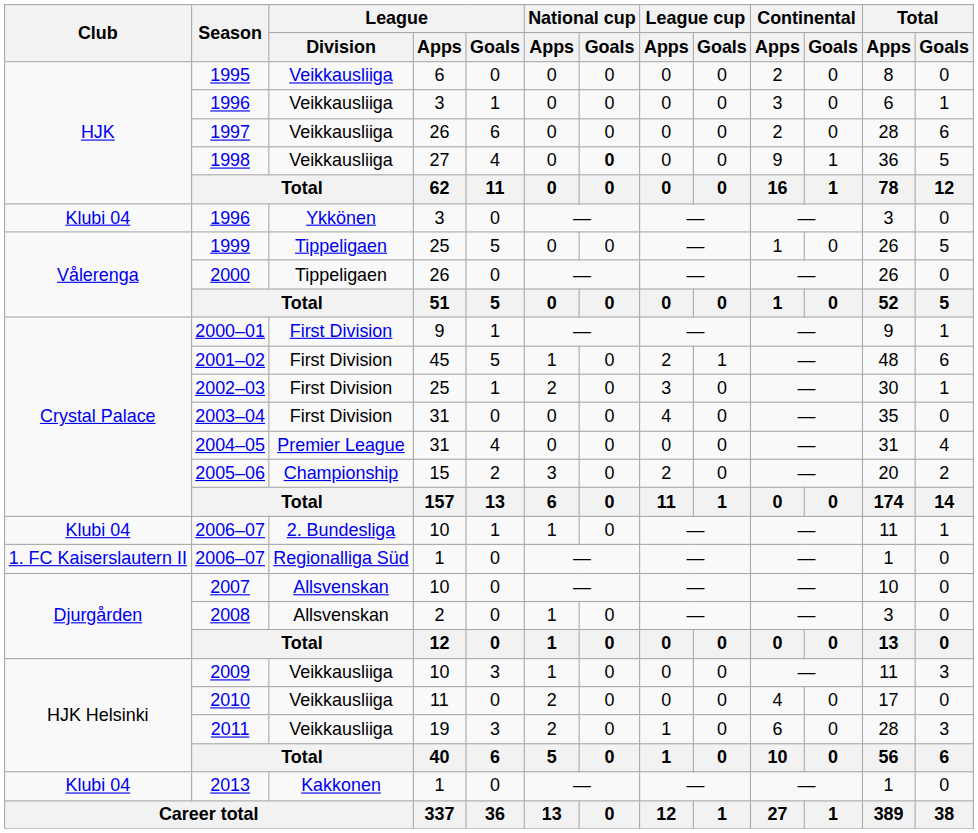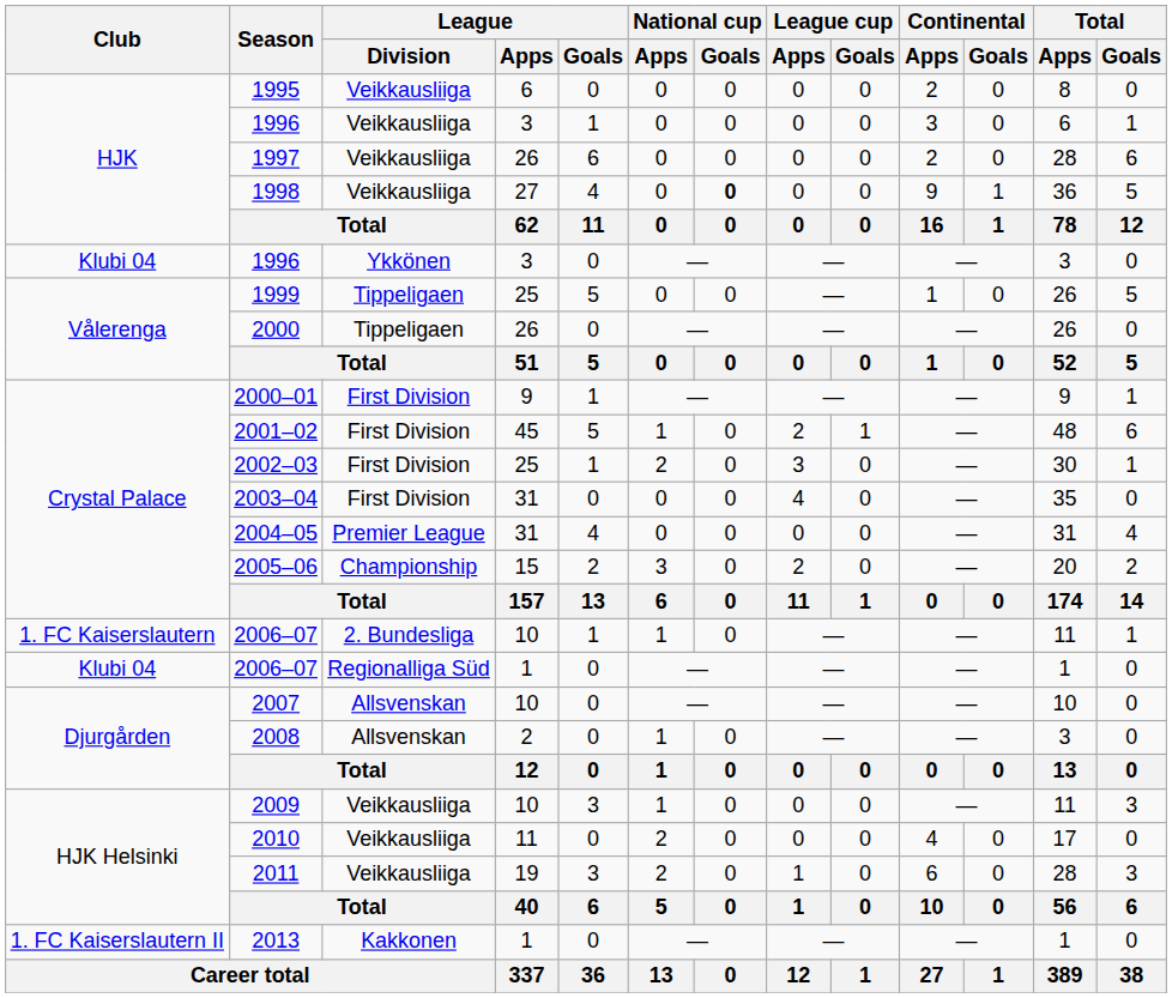 <table class="wikitable" style="text-align:center">
 <tr>
 <th rowspan="2">Club</th>
 <th rowspan="2">Season</th>
 <th colspan="3">League</th>
 <th colspan="2">National cup</th>
 <th colspan="2">League cup</th>
 <th colspan="2">Continental</th>
 <th colspan="2">Total</th>
 </tr>
 <tr>
 <th>Division</th>
 <th>Apps</th>
 <th>Goals</th>
 <th>Apps</th>
 <th>Goals</th>
 <th>Apps</th>
 <th>Goals</th>
 <th>Apps</th>
 <th>Goals</th>
 <th>Apps</th>
 <th>Goals</th>
 </tr>
 <tr>
 <td rowspan="5"><a href='#'>HJK</a></td>
 <td><a href='#'>1995</a></td>
 <td><a href='#'>Veikkausliiga</a></td>
 <td>6</td>
 <td>0</td>
 <td>0</td>
 <td>0</td>
 <td>0</td>
 <td>0</td>
 <td>2</td>
 <td>0</td>
 <td>8</td>
 <td>0</td>
 </tr>
 <tr>
 <td><a href='#'>1996</a></td>
 <td>Veikkausliiga</td>
 <td>3</td>
 <td>1</td>
 <td>0</td>
 <td>0</td>
 <td>0</td>
 <td>0</td>
 <td>3</td>
 <td>0</td>
 <td>6</td>
 <td>1</td>
 </tr>
 <tr>
 <td><a href='#'>1997</a></td>
 <td>Veikkausliiga</td>
 <td>26</td>
 <td>6</td>
 <td>0</td>
 <td>0</td>
 <td>0</td>
 <td>0</td>
 <td>2</td>
 <td>0</td>
 <td>28</td>
 <td>6</td>
 </tr>
 <tr>
 <td><a href='#'>1998</a></td>
 <td>Veikkausliiga</td>
 <td>27</td>
 <td>4</td>
 <td>0</td>
 <td><strong>0</strong></td>
 <td>0</td>
 <td>0</td>
 <td>9</td>
 <td>1</td>
 <td>36</td>
 <td>5</td>
 </tr>
 <tr>
 <th colspan="2">Total</th>
 <th>62</th>
 <th>11</th>
 <th>0</th>
 <th>0</th>
 <th>0</th>
 <th>0</th>
 <th>16</th>
 <th>1</th>
 <th>78</th>
 <th>12</th>
 </tr>
 <tr>
 <td><a href='#'>Klubi 04</a></td>
 <td><a href='#'>1996</a></td>
 <td><a href='#'>Ykkönen</a></td>
 <td>3</td>
 <td>0</td>
 <td colspan="2">—</td>
 <td colspan="2">—</td>
 <td colspan="2">—</td>
 <td>3</td>
 <td>0</td>
 </tr>
 <tr>
 <td rowspan="3"><a href='#'>Vålerenga</a></td>
 <td><a href='#'>1999</a></td>
 <td><a href='#'>Tippeligaen</a></td>
 <td>25</td>
 <td>5</td>
 <td>0</td>
 <td>0</td>
 <td colspan="2">—</td>
 <td>1</td>
 <td>0</td>
 <td>26</td>
 <td>5</td>
 </tr>
 <tr>
 <td><a href='#'>2000</a></td>
 <td>Tippeligaen</td>
 <td>26</td>
 <td>0</td>
 <td colspan="2">—</td>
 <td colspan="2">—</td>
 <td colspan="2">—</td>
 <td>26</td>
 <td>0</td>
 </tr>
 <tr>
 <th colspan="2">Total</th>
 <th>51</th>
 <th>5</th>
 <th>0</th>
 <th>0</th>
 <th>0</th>
 <th>0</th>
 <th>1</th>
 <th>0</th>
 <th>52</th>
 <th>5</th>
 </tr>
 <tr>
 <td rowspan="7"><a href='#'>Crystal Palace</a></td>
 <td><a href='#'>2000–01</a></td>
 <td><a href='#'>First Division</a></td>
 <td>9</td>
 <td>1</td>
 <td colspan="2">—</td>
 <td colspan="2">—</td>
 <td colspan="2">—</td>
 <td>9</td>
 <td>1</td>
 </tr>
 <tr>
 <td><a href='#'>2001–02</a></td>
 <td>First Division</td>
 <td>45</td>
 <td>5</td>
 <td>1</td>
 <td>0</td>
 <td>2</td>
 <td>1</td>
 <td colspan="2">—</td>
 <td>48</td>
 <td>6</td>
 </tr>
 <tr>
 <td><a href='#'>2002–03</a></td>
 <td>First Division</td>
 <td>25</td>
 <td>1</td>
 <td>2</td>
 <td>0</td>
 <td>3</td>
 <td>0</td>
 <td colspan="2">—</td>
 <td>30</td>
 <td>1</td>
 </tr>
 <tr>
 <td><a href='#'>2003–04</a></td>
 <td>First Division</td>
 <td>31</td>
 <td>0</td>
 <td>0</td>
 <td>0</td>
 <td>4</td>
 <td>0</td>
 <td colspan="2">—</td>
 <td>35</td>
 <td>0</td>
 </tr>
 <tr>
 <td><a href='#'>2004–05</a></td>
 <td><a href='#'>Premier League</a></td>
 <td>31</td>
 <td>4</td>
 <td>0</td>
 <td>0</td>
 <td>0</td>
 <td>0</td>
 <td colspan="2">—</td>
 <td>31</td>
 <td>4</td>
 </tr>
 <tr>
 <td><a href='#'>2005–06</a></td>
 <td><a href='#'>Championship</a></td>
 <td>15</td>
 <td>2</td>
 <td>3</td>
 <td>0</td>
 <td>2</td>
 <td>0</td>
 <td colspan="2">—</td>
 <td>20</td>
 <td>2</td>
 </tr>
 <tr>
 <th colspan="2">Total</th>
 <th>157</th>
 <th>13</th>
 <th>6</th>
 <th>0</th>
 <th>11</th>
 <th>1</th>
 <th>0</th>
 <th>0</th>
 <th>174</th>
 <th>14</th>
 </tr>
 <tr>
-<td><a href='#'>Klubi 04</a></td>
+<td><a href='#'>1. FC Kaiserslautern</a></td>
 <td><a href='#'>2006–07</a></td>
 <td><a href='#'>2. Bundesliga</a></td>
 <td>10</td>
 <td>1</td>
 <td>1</td>
 <td>0</td>
 <td colspan="2">—</td>
 <td colspan="2">—</td>
 <td>11</td>
 <td>1</td>
 </tr>
 <tr>
-<td><a href='#'>1. FC Kaiserslautern II</a></td>
+<td><a href='#'>Klubi 04</a></td>
 <td><a href='#'>2006–07</a></td>
 <td><a href='#'>Regionalliga Süd</a></td>
 <td>1</td>
 <td>0</td>
 <td colspan="2">—</td>
 <td colspan="2">—</td>
 <td colspan="2">—</td>
 <td>1</td>
 <td>0</td>
 </tr>
 <tr>
 <td rowspan="3"><a href='#'>Djurgården</a></td>
 <td><a href='#'>2007</a></td>
 <td><a href='#'>Allsvenskan</a></td>
 <td>10</td>
 <td>0</td>
 <td colspan="2">—</td>
 <td colspan="2">—</td>
 <td colspan="2">—</td>
 <td>10</td>
 <td>0</td>
 </tr>
 <tr>
 <td><a href='#'>2008</a></td>
 <td>Allsvenskan</td>
 <td>2</td>
 <td>0</td>
 <td>1</td>
 <td>0</td>
 <td colspan="2">—</td>
 <td colspan="2">—</td>
 <td>3</td>
 <td>0</td>
 </tr>
 <tr>
 <th colspan="2">Total</th>
 <th>12</th>
 <th>0</th>
 <th>1</th>
 <th>0</th>
 <th>0</th>
 <th>0</th>
 <th>0</th>
 <th>0</th>
 <th>13</th>
 <th>0</th>
 </tr>
 <tr>
 <td rowspan="4">HJK Helsinki</td>
 <td><a href='#'>2009</a></td>
 <td>Veikkausliiga</td>
 <td>10</td>
 <td>3</td>
 <td>1</td>
 <td>0</td>
 <td>0</td>
 <td>0</td>
 <td colspan="2">—</td>
 <td>11</td>
 <td>3</td>
 </tr>
 <tr>
 <td><a href='#'>2010</a></td>
 <td>Veikkausliiga</td>
 <td>11</td>
 <td>0</td>
 <td>2</td>
 <td>0</td>
 <td>0</td>
 <td>0</td>
 <td>4</td>
 <td>0</td>
 <td>17</td>
 <td>0</td>
 </tr>
 <tr>
 <td><a href='#'>2011</a></td>
 <td>Veikkausliiga</td>
 <td>19</td>
 <td>3</td>
 <td>2</td>
 <td>0</td>
 <td>1</td>
 <td>0</td>
 <td>6</td>
 <td>0</td>
 <td>28</td>
 <td>3</td>
 </tr>
 <tr>
 <th colspan="2">Total</th>
 <th>40</th>
 <th>6</th>
 <th>5</th>
 <th>0</th>
 <th>1</th>
 <th>0</th>
 <th>10</th>
 <th>0</th>
 <th>56</th>
 <th>6</th>
 </tr>
 <tr>
-<td><a href='#'>Klubi 04</a></td>
+<td><a href='#'>1. FC Kaiserslautern II</a></td>
 <td><a href='#'>2013</a></td>
 <td><a href='#'>Kakkonen</a></td>
 <td>1</td>
 <td>0</td>
 <td colspan="2">—</td>
 <td colspan="2">—</td>
 <td colspan="2">—</td>
 <td>1</td>
 <td>0</td>
 </tr>
 <tr>
 <th colspan="3">Career total</th>
 <th>337</th>
 <th>36</th>
 <th>13</th>
 <th>0</th>
 <th>12</th>
 <th>1</th>
 <th>27</th>
 <th>1</th>
 <th>389</th>
 <th>38</th>
 </tr>
 </table>
